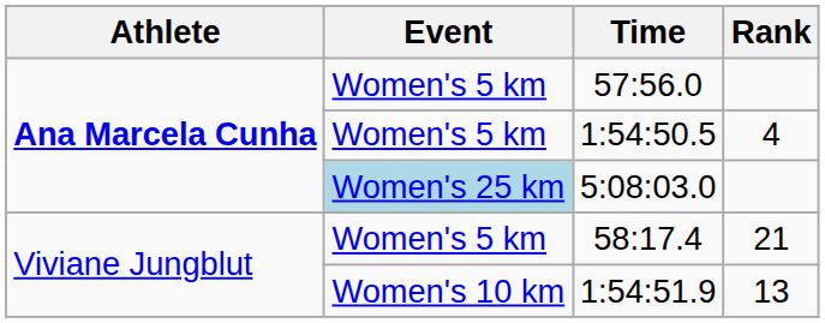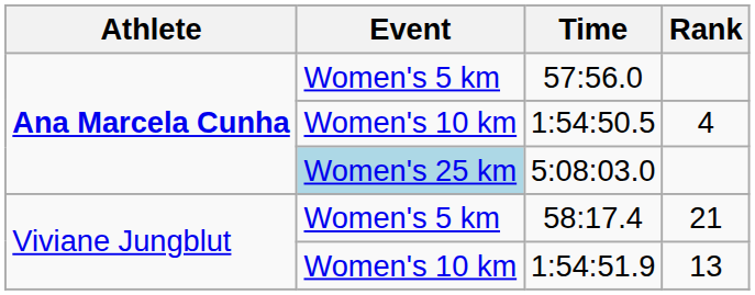 <table class=wikitable style="font-size:90%;">
 <tr>
 <th>Athlete</th>
 <th>Event</th>
 <th>Time</th>
 <th>Rank</th>
 </tr>
 <tr align=center>
 <td align=left rowspan=3><strong><a href='#'>Ana Marcela Cunha</a></strong></td>
 <td align=left><a href='#'>Women's 5 km</a></td>
 <td>57:56.0</td>
 <td></td>
 </tr>
 <tr align=center>
-<td align=left><a href='#'>Women's 5 km</a></td>
+<td align=left><a href='#'>Women's 10 km</a></td>
 <td>1:54:50.5</td>
 <td>4</td>
 </tr>
 <tr align=center>
 <td align=left style="background: lightblue;"><a href='#'>Women's 25 km</a></td>
 <td>5:08:03.0</td>
 <td></td>
 </tr>
 <tr align=center>
 <td align=left rowspan=2><a href='#'>Viviane Jungblut</a></td>
 <td align=left><a href='#'>Women's 5 km</a></td>
 <td>58:17.4</td>
 <td>21</td>
 </tr>
 <tr align=center>
 <td align=left><a href='#'>Women's 10 km</a></td>
 <td>1:54:51.9</td>
 <td>13</td>
 </tr>
 </table>
